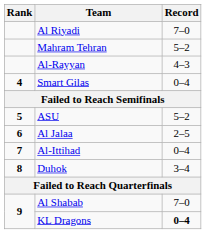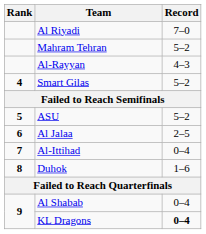 <table class=wikitable style="text-align:center;">
 <tr>
 <th>Rank</th>
 <th style="width:180px;">Team</th>
 <th>Record</th>
 </tr>
 <tr>
 <td></td>
 <td align=left> <a href='#'>Al Riyadi</a></td>
 <td align=center>7–0</td>
 </tr>
 <tr>
 <td></td>
 <td align=left> <a href='#'>Mahram Tehran</a></td>
 <td align=center>5–2</td>
 </tr>
 <tr>
 <td></td>
 <td align=left> <a href='#'>Al-Rayyan</a></td>
 <td align=center>4–3</td>
 </tr>
 <tr>
 <td><strong>4</strong></td>
 <td align=left> <a href='#'>Smart Gilas</a></td>
-<td align=center>0–4</td>
+<td align=center>5–2</td>
 </tr>
 <tr>
 <th colspan="3">Failed to Reach Semifinals</th>
 </tr>
 <tr>
 <td><strong>5</strong></td>
 <td align=left> <a href='#'>ASU</a></td>
 <td align=center>5–2</td>
 </tr>
 <tr>
 <td><strong>6</strong></td>
 <td align=left> <a href='#'>Al Jalaa</a></td>
 <td align=center>2–5</td>
 </tr>
 <tr>
 <td><strong>7</strong></td>
 <td align=left> <a href='#'>Al-Ittihad</a></td>
 <td align=center>0–4</td>
 </tr>
 <tr>
 <td><strong>8</strong></td>
 <td align=left> <a href='#'>Duhok</a></td>
-<td align=center>3–4</td>
+<td align=center>1–6</td>
 </tr>
 <tr>
 <th colspan="3">Failed to Reach Quarterfinals</th>
 </tr>
 <tr>
 <td rowspan="2"><strong>9</strong></td>
 <td align=left> <a href='#'>Al Shabab</a></td>
-<td align=center>7–0</td>
+<td align=center>0–4</td>
 </tr>
 <tr>
 <td align=left> <a href='#'>KL Dragons</a></td>
 <td align=center><strong>0–4</strong></td>
 </tr>
 </table>
